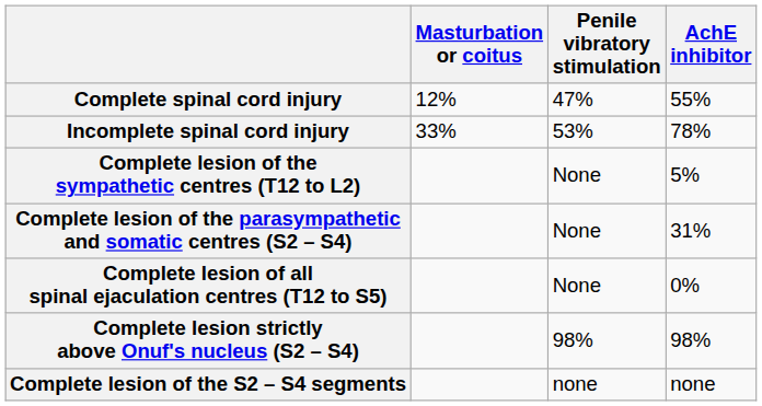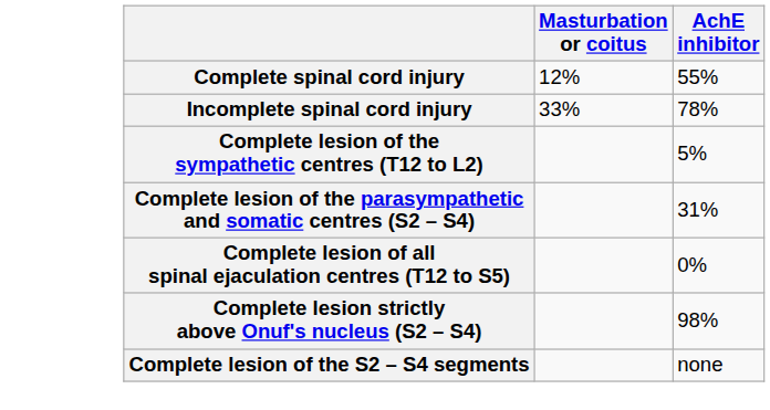 <table class="wikitable" align="right">
 <tr>
 <th></th>
 <th><a href='#'>Masturbation</a><br> or <a href='#'>coitus</a></th>
-<th>Penile<br> vibratory<br> stimulation</th>
 <th><a href='#'>AchE<br> inhibitor</a></th>
 </tr>
 <tr>
 <th>Complete spinal cord injury</th>
 <td>12%</td>
-<td>47%</td>
 <td>55%</td>
 </tr>
 <tr>
 <th>Incomplete spinal cord injury</th>
 <td>33%</td>
-<td>53%</td>
 <td>78%</td>
 </tr>
 <tr>
 <th>Complete lesion of the<br> <a href='#'>sympathetic</a> centres (T12 to L2)</th>
 <td></td>
-<td>None</td>
 <td>5%</td>
 </tr>
 <tr>
 <th>Complete lesion of the <a href='#'>parasympathetic</a><br> and <a href='#'>somatic</a> centres (S2 – S4)</th>
 <td></td>
-<td>None</td>
 <td>31%</td>
 </tr>
 <tr>
 <th>Complete lesion of all<br> spinal ejaculation centres (T12 to S5)</th>
 <td></td>
-<td>None</td>
 <td>0%</td>
 </tr>
 <tr>
 <th>Complete lesion strictly<br> above <a href='#'>Onuf's nucleus</a> (S2 – S4)</th>
 <td></td>
 <td>98%</td>
-<td>98%</td>
 </tr>
 <tr>
 <th>Complete lesion of the S2 – S4 segments</th>
 <td></td>
 <td>none</td>
-<td>none</td>
 </tr>
 </table>
